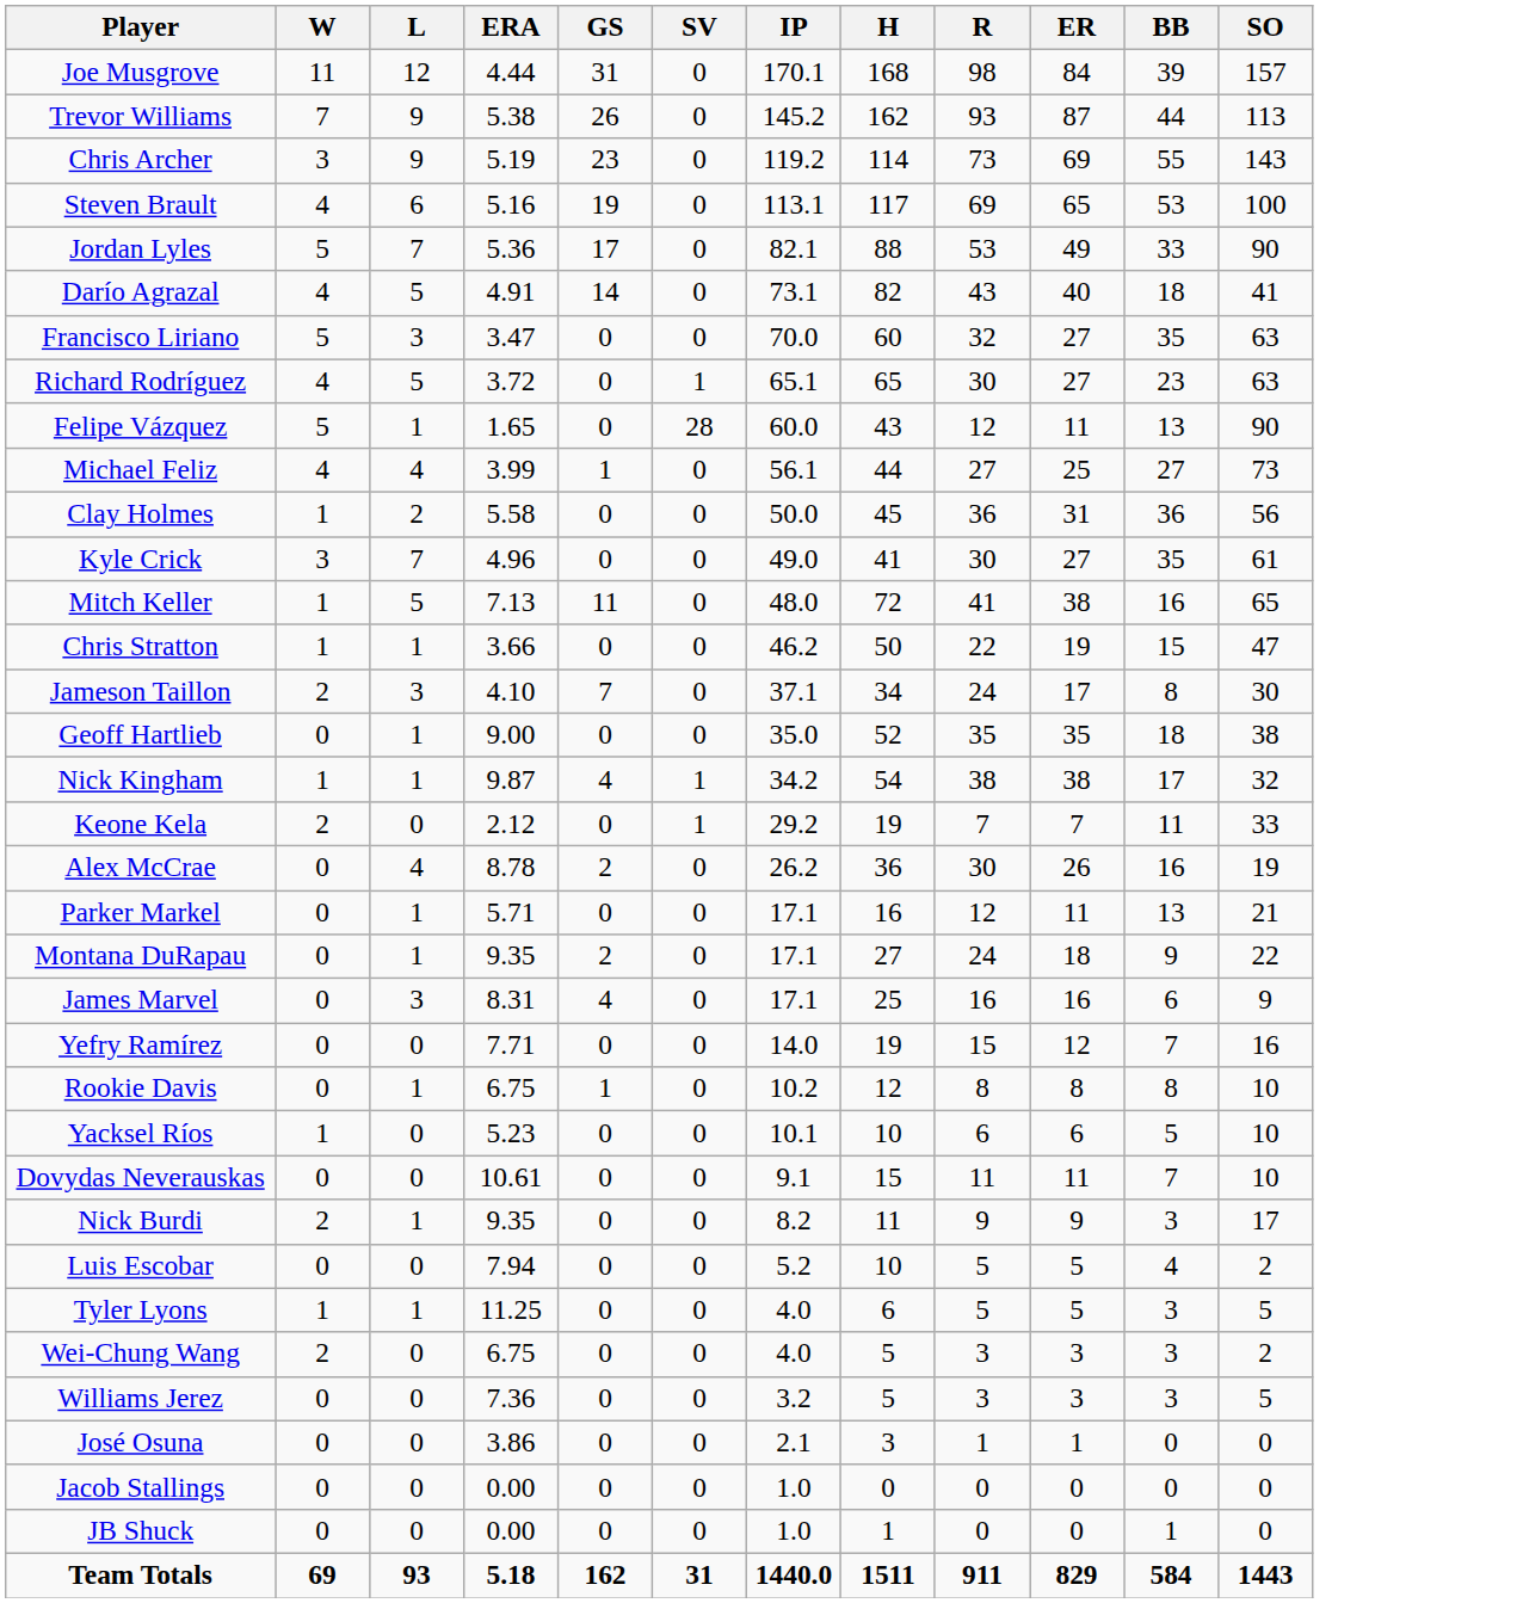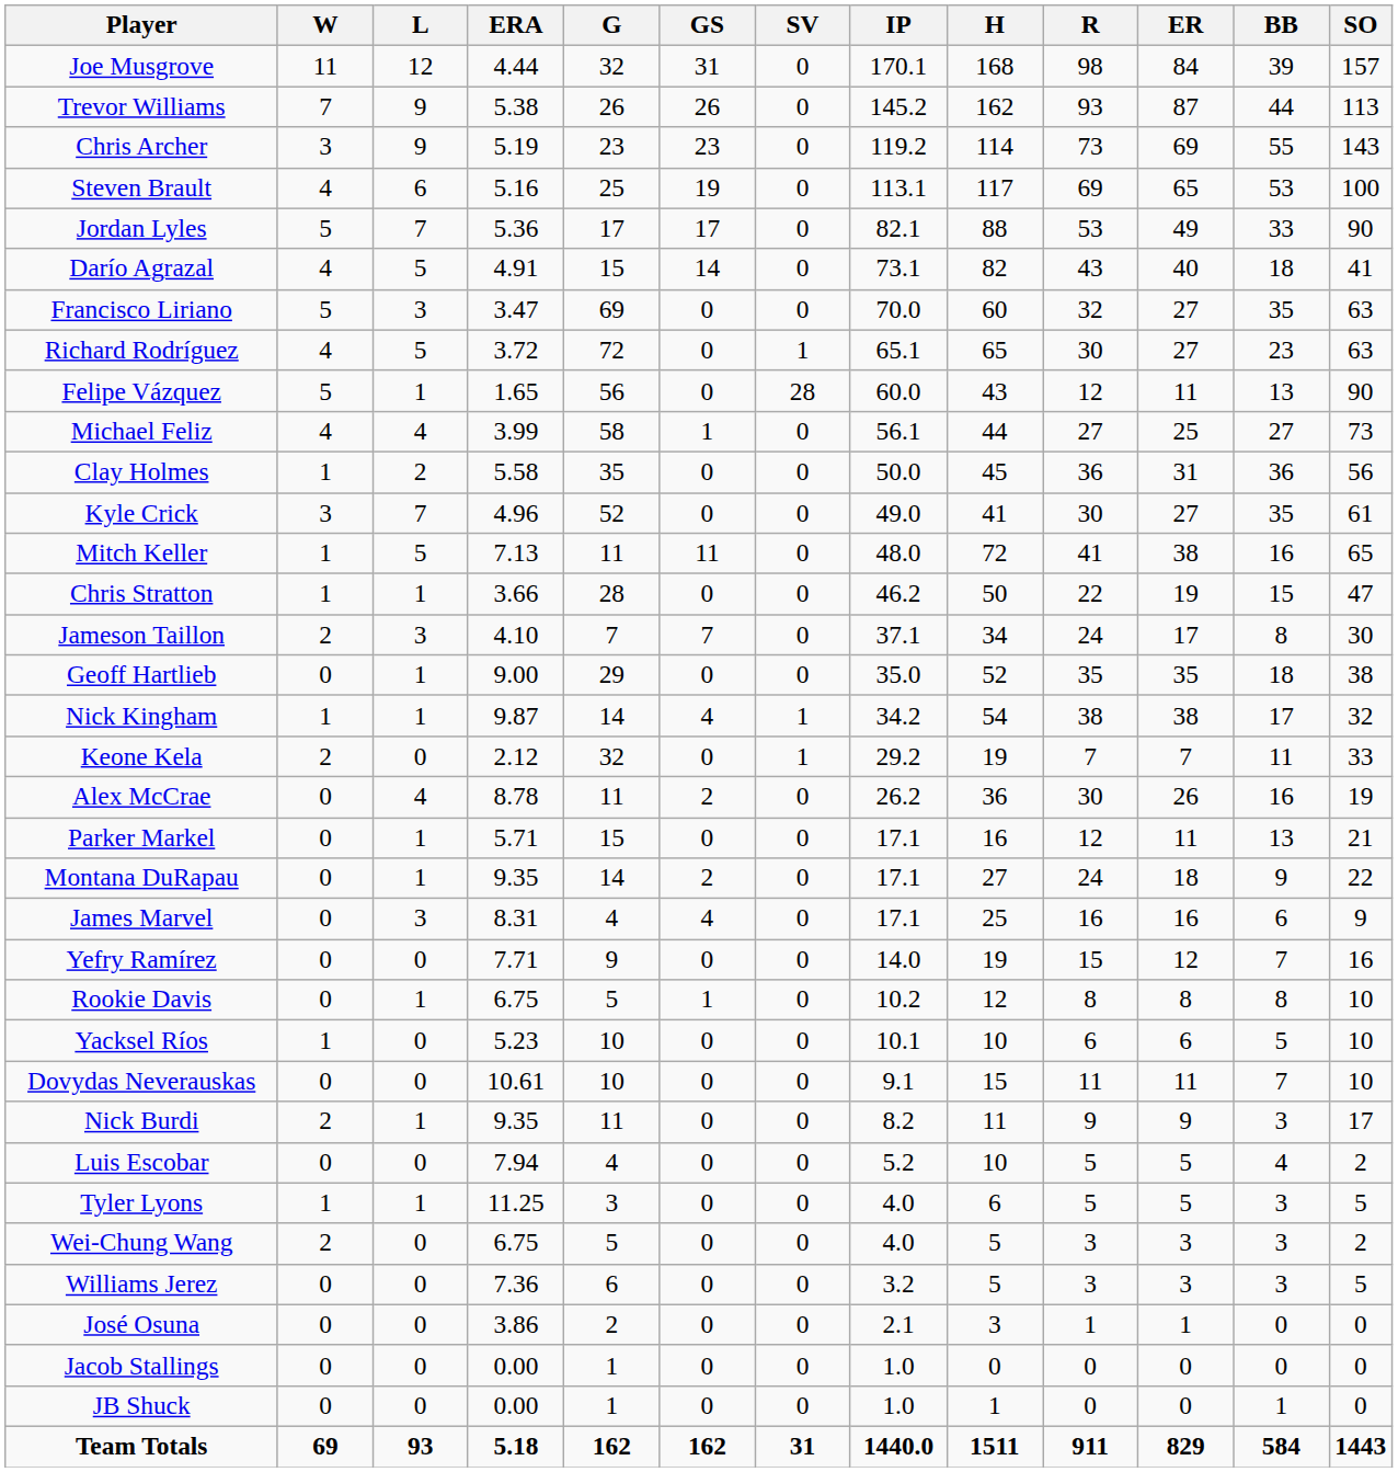 <table class=wikitable style="text-align:center">
 <tr>
 <th bgcolor=#DDDDFF; width="20%">Player</th>
 <th bgcolor=#DDDDFF; width="7%">W</th>
 <th bgcolor=#DDDDFF; width="7%">L</th>
 <th bgcolor=#DDDDFF; width="7%">ERA</th>
+<th bgcolor=#DDDDFF; width="7%">G</th>
 <th bgcolor=#DDDDFF; width="7%">GS</th>
 <th bgcolor=#DDDDFF; width="7%">SV</th>
 <th bgcolor=#DDDDFF; width="7%">IP</th>
 <th bgcolor=#DDDDFF; width="7%">H</th>
 <th bgcolor=#DDDDFF; width="7%">R</th>
 <th bgcolor=#DDDDFF; width="7%">ER</th>
 <th bgcolor=#DDDDFF; width="7%">BB</th>
 <th bgcolor=#DDDDFF; width="7%">SO</th>
 </tr>
 <tr>
 <td><a href='#'>Joe Musgrove</a></td>
 <td>11</td>
 <td>12</td>
 <td>4.44</td>
+<td>32</td>
 <td>31</td>
 <td>0</td>
 <td>170.1</td>
 <td>168</td>
 <td>98</td>
 <td>84</td>
 <td>39</td>
 <td>157</td>
 </tr>
 <tr>
 <td><a href='#'>Trevor Williams</a></td>
 <td>7</td>
 <td>9</td>
 <td>5.38</td>
 <td>26</td>
+<td>26</td>
 <td>0</td>
 <td>145.2</td>
 <td>162</td>
 <td>93</td>
 <td>87</td>
 <td>44</td>
 <td>113</td>
 </tr>
 <tr>
 <td><a href='#'>Chris Archer</a></td>
 <td>3</td>
 <td>9</td>
 <td>5.19</td>
 <td>23</td>
+<td>23</td>
 <td>0</td>
 <td>119.2</td>
 <td>114</td>
 <td>73</td>
 <td>69</td>
 <td>55</td>
 <td>143</td>
 </tr>
 <tr>
 <td><a href='#'>Steven Brault</a></td>
 <td>4</td>
 <td>6</td>
 <td>5.16</td>
+<td>25</td>
 <td>19</td>
 <td>0</td>
 <td>113.1</td>
 <td>117</td>
 <td>69</td>
 <td>65</td>
 <td>53</td>
 <td>100</td>
 </tr>
 <tr>
 <td><a href='#'>Jordan Lyles</a></td>
 <td>5</td>
 <td>7</td>
 <td>5.36</td>
 <td>17</td>
+<td>17</td>
 <td>0</td>
 <td>82.1</td>
 <td>88</td>
 <td>53</td>
 <td>49</td>
 <td>33</td>
 <td>90</td>
 </tr>
 <tr>
 <td><a href='#'>Darío Agrazal</a></td>
 <td>4</td>
 <td>5</td>
 <td>4.91</td>
+<td>15</td>
 <td>14</td>
 <td>0</td>
 <td>73.1</td>
 <td>82</td>
 <td>43</td>
 <td>40</td>
 <td>18</td>
 <td>41</td>
 </tr>
 <tr>
 <td><a href='#'>Francisco Liriano</a></td>
 <td>5</td>
 <td>3</td>
 <td>3.47</td>
+<td>69</td>
 <td>0</td>
 <td>0</td>
 <td>70.0</td>
 <td>60</td>
 <td>32</td>
 <td>27</td>
 <td>35</td>
 <td>63</td>
 </tr>
 <tr>
 <td><a href='#'>Richard Rodríguez</a></td>
 <td>4</td>
 <td>5</td>
 <td>3.72</td>
+<td>72</td>
 <td>0</td>
 <td>1</td>
 <td>65.1</td>
 <td>65</td>
 <td>30</td>
 <td>27</td>
 <td>23</td>
 <td>63</td>
 </tr>
 <tr>
 <td><a href='#'>Felipe Vázquez</a></td>
 <td>5</td>
 <td>1</td>
 <td>1.65</td>
+<td>56</td>
 <td>0</td>
 <td>28</td>
 <td>60.0</td>
 <td>43</td>
 <td>12</td>
 <td>11</td>
 <td>13</td>
 <td>90</td>
 </tr>
 <tr>
 <td><a href='#'>Michael Feliz</a></td>
 <td>4</td>
 <td>4</td>
 <td>3.99</td>
+<td>58</td>
 <td>1</td>
 <td>0</td>
 <td>56.1</td>
 <td>44</td>
 <td>27</td>
 <td>25</td>
 <td>27</td>
 <td>73</td>
 </tr>
 <tr>
 <td><a href='#'>Clay Holmes</a></td>
 <td>1</td>
 <td>2</td>
 <td>5.58</td>
+<td>35</td>
 <td>0</td>
 <td>0</td>
 <td>50.0</td>
 <td>45</td>
 <td>36</td>
 <td>31</td>
 <td>36</td>
 <td>56</td>
 </tr>
 <tr>
 <td><a href='#'>Kyle Crick</a></td>
 <td>3</td>
 <td>7</td>
 <td>4.96</td>
+<td>52</td>
 <td>0</td>
 <td>0</td>
 <td>49.0</td>
 <td>41</td>
 <td>30</td>
 <td>27</td>
 <td>35</td>
 <td>61</td>
 </tr>
 <tr>
 <td><a href='#'>Mitch Keller</a></td>
 <td>1</td>
 <td>5</td>
 <td>7.13</td>
 <td>11</td>
+<td>11</td>
 <td>0</td>
 <td>48.0</td>
 <td>72</td>
 <td>41</td>
 <td>38</td>
 <td>16</td>
 <td>65</td>
 </tr>
 <tr>
 <td><a href='#'>Chris Stratton</a></td>
 <td>1</td>
 <td>1</td>
 <td>3.66</td>
+<td>28</td>
 <td>0</td>
 <td>0</td>
 <td>46.2</td>
 <td>50</td>
 <td>22</td>
 <td>19</td>
 <td>15</td>
 <td>47</td>
 </tr>
 <tr>
 <td><a href='#'>Jameson Taillon</a></td>
 <td>2</td>
 <td>3</td>
 <td>4.10</td>
 <td>7</td>
+<td>7</td>
 <td>0</td>
 <td>37.1</td>
 <td>34</td>
 <td>24</td>
 <td>17</td>
 <td>8</td>
 <td>30</td>
 </tr>
 <tr>
 <td><a href='#'>Geoff Hartlieb</a></td>
 <td>0</td>
 <td>1</td>
 <td>9.00</td>
+<td>29</td>
 <td>0</td>
 <td>0</td>
 <td>35.0</td>
 <td>52</td>
 <td>35</td>
 <td>35</td>
 <td>18</td>
 <td>38</td>
 </tr>
 <tr>
 <td><a href='#'>Nick Kingham</a></td>
 <td>1</td>
 <td>1</td>
 <td>9.87</td>
+<td>14</td>
 <td>4</td>
 <td>1</td>
 <td>34.2</td>
 <td>54</td>
 <td>38</td>
 <td>38</td>
 <td>17</td>
 <td>32</td>
 </tr>
 <tr>
 <td><a href='#'>Keone Kela</a></td>
 <td>2</td>
 <td>0</td>
 <td>2.12</td>
+<td>32</td>
 <td>0</td>
 <td>1</td>
 <td>29.2</td>
 <td>19</td>
 <td>7</td>
 <td>7</td>
 <td>11</td>
 <td>33</td>
 </tr>
 <tr>
 <td><a href='#'>Alex McCrae</a></td>
 <td>0</td>
 <td>4</td>
 <td>8.78</td>
+<td>11</td>
 <td>2</td>
 <td>0</td>
 <td>26.2</td>
 <td>36</td>
 <td>30</td>
 <td>26</td>
 <td>16</td>
 <td>19</td>
 </tr>
 <tr>
 <td><a href='#'>Parker Markel</a></td>
 <td>0</td>
 <td>1</td>
 <td>5.71</td>
+<td>15</td>
 <td>0</td>
 <td>0</td>
 <td>17.1</td>
 <td>16</td>
 <td>12</td>
 <td>11</td>
 <td>13</td>
 <td>21</td>
 </tr>
 <tr>
 <td><a href='#'>Montana DuRapau</a></td>
 <td>0</td>
 <td>1</td>
 <td>9.35</td>
+<td>14</td>
 <td>2</td>
 <td>0</td>
 <td>17.1</td>
 <td>27</td>
 <td>24</td>
 <td>18</td>
 <td>9</td>
 <td>22</td>
 </tr>
 <tr>
 <td><a href='#'>James Marvel</a></td>
 <td>0</td>
 <td>3</td>
 <td>8.31</td>
 <td>4</td>
+<td>4</td>
 <td>0</td>
 <td>17.1</td>
 <td>25</td>
 <td>16</td>
 <td>16</td>
 <td>6</td>
 <td>9</td>
 </tr>
 <tr>
 <td><a href='#'>Yefry Ramírez</a></td>
 <td>0</td>
 <td>0</td>
 <td>7.71</td>
+<td>9</td>
 <td>0</td>
 <td>0</td>
 <td>14.0</td>
 <td>19</td>
 <td>15</td>
 <td>12</td>
 <td>7</td>
 <td>16</td>
 </tr>
 <tr>
 <td><a href='#'>Rookie Davis</a></td>
 <td>0</td>
 <td>1</td>
 <td>6.75</td>
+<td>5</td>
 <td>1</td>
 <td>0</td>
 <td>10.2</td>
 <td>12</td>
 <td>8</td>
 <td>8</td>
 <td>8</td>
 <td>10</td>
 </tr>
 <tr>
 <td><a href='#'>Yacksel Ríos</a></td>
 <td>1</td>
 <td>0</td>
 <td>5.23</td>
+<td>10</td>
 <td>0</td>
 <td>0</td>
 <td>10.1</td>
 <td>10</td>
 <td>6</td>
 <td>6</td>
 <td>5</td>
 <td>10</td>
 </tr>
 <tr>
 <td><a href='#'>Dovydas Neverauskas</a></td>
 <td>0</td>
 <td>0</td>
 <td>10.61</td>
+<td>10</td>
 <td>0</td>
 <td>0</td>
 <td>9.1</td>
 <td>15</td>
 <td>11</td>
 <td>11</td>
 <td>7</td>
 <td>10</td>
 </tr>
 <tr>
 <td><a href='#'>Nick Burdi</a></td>
 <td>2</td>
 <td>1</td>
 <td>9.35</td>
+<td>11</td>
 <td>0</td>
 <td>0</td>
 <td>8.2</td>
 <td>11</td>
 <td>9</td>
 <td>9</td>
 <td>3</td>
 <td>17</td>
 </tr>
 <tr>
 <td><a href='#'>Luis Escobar</a></td>
 <td>0</td>
 <td>0</td>
 <td>7.94</td>
+<td>4</td>
 <td>0</td>
 <td>0</td>
 <td>5.2</td>
 <td>10</td>
 <td>5</td>
 <td>5</td>
 <td>4</td>
 <td>2</td>
 </tr>
 <tr>
 <td><a href='#'>Tyler Lyons</a></td>
 <td>1</td>
 <td>1</td>
 <td>11.25</td>
+<td>3</td>
 <td>0</td>
 <td>0</td>
 <td>4.0</td>
 <td>6</td>
 <td>5</td>
 <td>5</td>
 <td>3</td>
 <td>5</td>
 </tr>
 <tr>
 <td><a href='#'>Wei-Chung Wang</a></td>
 <td>2</td>
 <td>0</td>
 <td>6.75</td>
+<td>5</td>
 <td>0</td>
 <td>0</td>
 <td>4.0</td>
 <td>5</td>
 <td>3</td>
 <td>3</td>
 <td>3</td>
 <td>2</td>
 </tr>
 <tr>
 <td><a href='#'>Williams Jerez</a></td>
 <td>0</td>
 <td>0</td>
 <td>7.36</td>
+<td>6</td>
 <td>0</td>
 <td>0</td>
 <td>3.2</td>
 <td>5</td>
 <td>3</td>
 <td>3</td>
 <td>3</td>
 <td>5</td>
 </tr>
 <tr>
 <td><a href='#'>José Osuna</a></td>
 <td>0</td>
 <td>0</td>
 <td>3.86</td>
+<td>2</td>
 <td>0</td>
 <td>0</td>
 <td>2.1</td>
 <td>3</td>
 <td>1</td>
 <td>1</td>
 <td>0</td>
 <td>0</td>
 </tr>
 <tr>
 <td><a href='#'>Jacob Stallings</a></td>
 <td>0</td>
 <td>0</td>
 <td>0.00</td>
+<td>1</td>
 <td>0</td>
 <td>0</td>
 <td>1.0</td>
 <td>0</td>
 <td>0</td>
 <td>0</td>
 <td>0</td>
 <td>0</td>
 </tr>
 <tr>
 <td><a href='#'>JB Shuck</a></td>
 <td>0</td>
 <td>0</td>
 <td>0.00</td>
+<td>1</td>
 <td>0</td>
 <td>0</td>
 <td>1.0</td>
 <td>1</td>
 <td>0</td>
 <td>0</td>
 <td>1</td>
 <td>0</td>
 </tr>
 <tr>
 <td><strong>Team Totals</strong></td>
 <td><strong>69</strong></td>
 <td><strong>93</strong></td>
 <td><strong>5.18</strong></td>
 <td><strong>162</strong></td>
+<td><strong>162</strong></td>
 <td><strong>31</strong></td>
 <td><strong>1440.0</strong></td>
 <td><strong>1511</strong></td>
 <td><strong>911</strong></td>
 <td><strong>829</strong></td>
 <td><strong>584</strong></td>
 <td><strong>1443</strong></td>
 </tr>
 </table>
